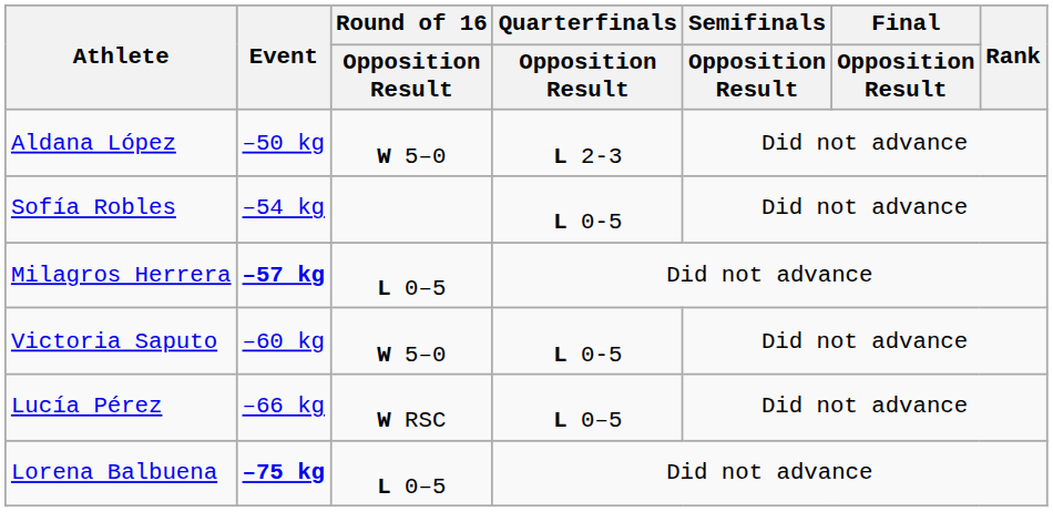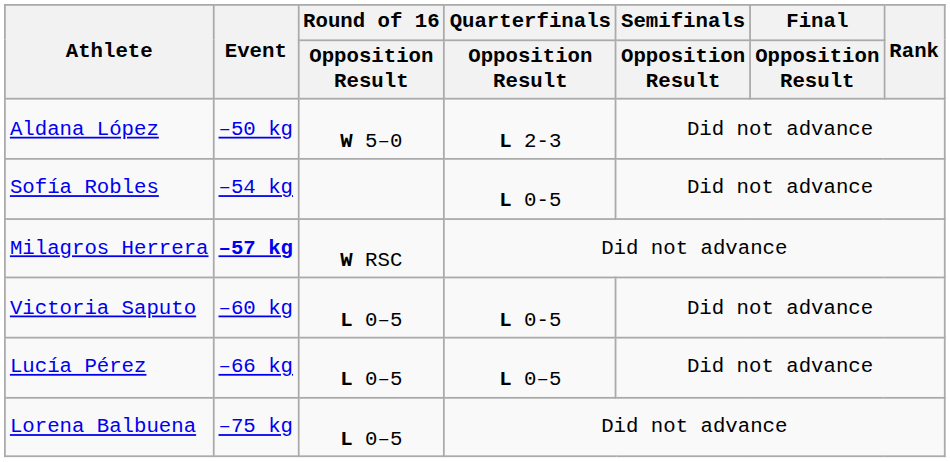 <table class=wikitable style=font-size:90%;text-align:center>
 <tr>
 <th rowspan=2>Athlete</th>
 <th rowspan=2>Event</th>
 <th>Round of 16</th>
 <th>Quarterfinals</th>
 <th>Semifinals</th>
 <th>Final</th>
 <th rowspan="2">Rank</th>
 </tr>
 <tr>
 <th>Opposition<br>Result</th>
 <th>Opposition<br>Result</th>
 <th>Opposition<br>Result</th>
 <th>Opposition<br>Result</th>
 </tr>
 <tr align=center>
 <td align=left><a href='#'>Aldana López</a></td>
 <td align=left><a href='#'>–50 kg</a></td>
 <td><br><strong>W</strong> 5–0</td>
 <td><br><strong>L</strong> 2-3</td>
 <td colspan=3>Did not advance</td>
 </tr>
 <tr>
 <td align=left><a href='#'>Sofía Robles</a></td>
 <td align=left><a href='#'>–54 kg</a></td>
 <td></td>
 <td><br><strong>L</strong> 0-5</td>
 <td colspan=3>Did not advance</td>
 </tr>
 <tr>
 <td align=left><a href='#'>Milagros Herrera</a></td>
 <td align=left><strong><a href='#'>–57 kg</a></strong></td>
-<td><br><strong>L</strong> 0–5</td>
+<td><br><strong>W</strong> RSC</td>
 <td colspan=4>Did not advance</td>
 </tr>
 <tr>
 <td align=left><a href='#'>Victoria Saputo</a></td>
 <td align=left><a href='#'>–60 kg</a></td>
-<td><br><strong>W</strong> 5–0</td>
+<td><br><strong>L</strong> 0–5</td>
 <td><br><strong>L</strong> 0-5</td>
 <td colspan=3>Did not advance</td>
 </tr>
 <tr>
 <td align=left><a href='#'>Lucía Pérez</a></td>
 <td align=left><a href='#'>–66 kg</a></td>
-<td><br><strong>W</strong> RSC</td>
+<td><br><strong>L</strong> 0–5</td>
 <td><br><strong>L</strong> 0–5</td>
 <td colspan=3>Did not advance</td>
 </tr>
 <tr>
 <td align=left><a href='#'>Lorena Balbuena</a></td>
-<td align=left><strong><a href='#'>–75 kg</a></strong></td>
+<td align=left><a href='#'>–75 kg</a></td>
 <td><br><strong>L</strong> 0–5</td>
 <td colspan=4>Did not advance</td>
 </tr>
 </table>
